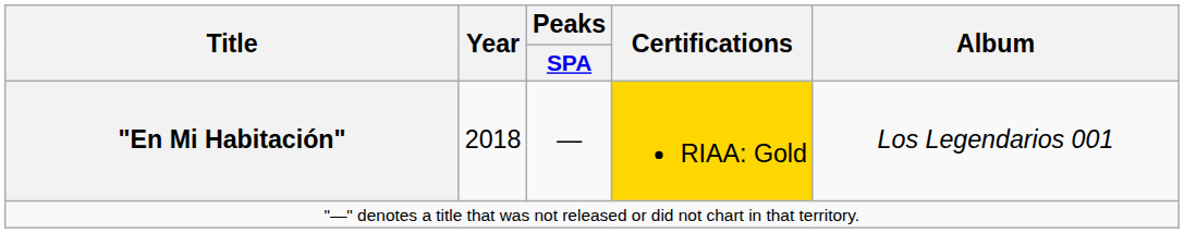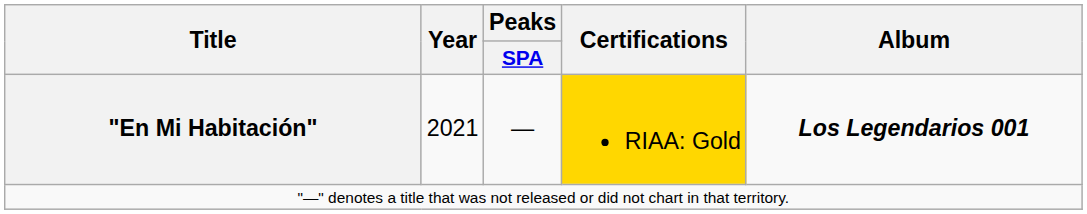 <table class="wikitable plainrowheaders" style="text-align:center;" border="1">
 <tr>
 <th scope="col" rowspan="2" style="width:17.5em;">Title</th>
 <th scope="col" rowspan="2" style="width:1em;">Year</th>
 <th scope="col" colspan="1">Peaks</th>
 <th scope="col" rowspan="2">Certifications</th>
 <th scope="col" rowspan="2" style="width:14em;">Album</th>
 </tr>
 <tr>
 <th scope="col" style="width:2.5em;font-size:90%;"><a href='#'>SPA</a><br></th>
 </tr>
 <tr>
 <th scope="row">"En Mi Habitación"<br></th>
-<td>2018</td>
+<td>2021</td>
 <td>—</td>
 <td style="background: gold;"><br><ul><li>RIAA: Gold </li></ul></td>
-<td><em>Los Legendarios 001</em></td>
+<td><strong><em>Los Legendarios 001</em></strong></td>
 </tr>
 <tr>
 <td colspan="14" style="font-size:8pt;">"—" denotes a title that was not released or did not chart in that territory.</td>
 </tr>
 </table>
